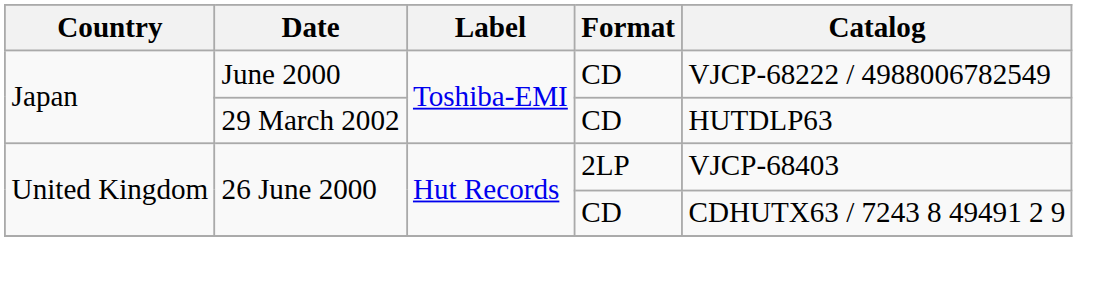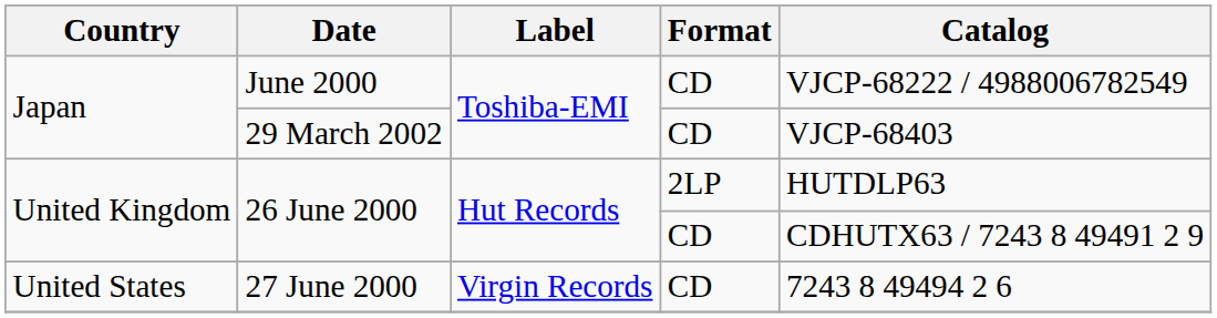 <table class="wikitable" style="font-size: 100%">
 <tr>
 <th>Country</th>
 <th>Date</th>
 <th>Label</th>
 <th>Format</th>
 <th>Catalog</th>
 </tr>
 <tr>
 <td rowspan="2">Japan</td>
 <td rowspan="1">June 2000</td>
 <td rowspan="2"><a href='#'>Toshiba-EMI</a></td>
 <td>CD</td>
 <td>VJCP-68222 / 4988006782549</td>
 </tr>
 <tr>
 <td rowspan="1">29 March 2002</td>
 <td>CD</td>
-<td>HUTDLP63</td>
+<td>VJCP-68403</td>
 </tr>
 <tr>
 <td rowspan="2">United Kingdom</td>
 <td rowspan="2">26 June 2000</td>
 <td rowspan="2"><a href='#'>Hut Records</a></td>
 <td>2LP</td>
-<td>VJCP-68403</td>
+<td>HUTDLP63</td>
 </tr>
 <tr>
 <td>CD</td>
 <td>CDHUTX63 / 7243 8 49491 2 9</td>
 </tr>
 <tr>
+<td rowspan="1">United States</td>
+<td rowspan="1">27 June 2000</td>
+<td rowspan="1"><a href='#'>Virgin Records</a></td>
+<td rowspan="1">CD</td>
+<td rowspan="1">7243 8 49494 2 6</td>
+</tr>
+<tr>
 </tr>
 </table>
